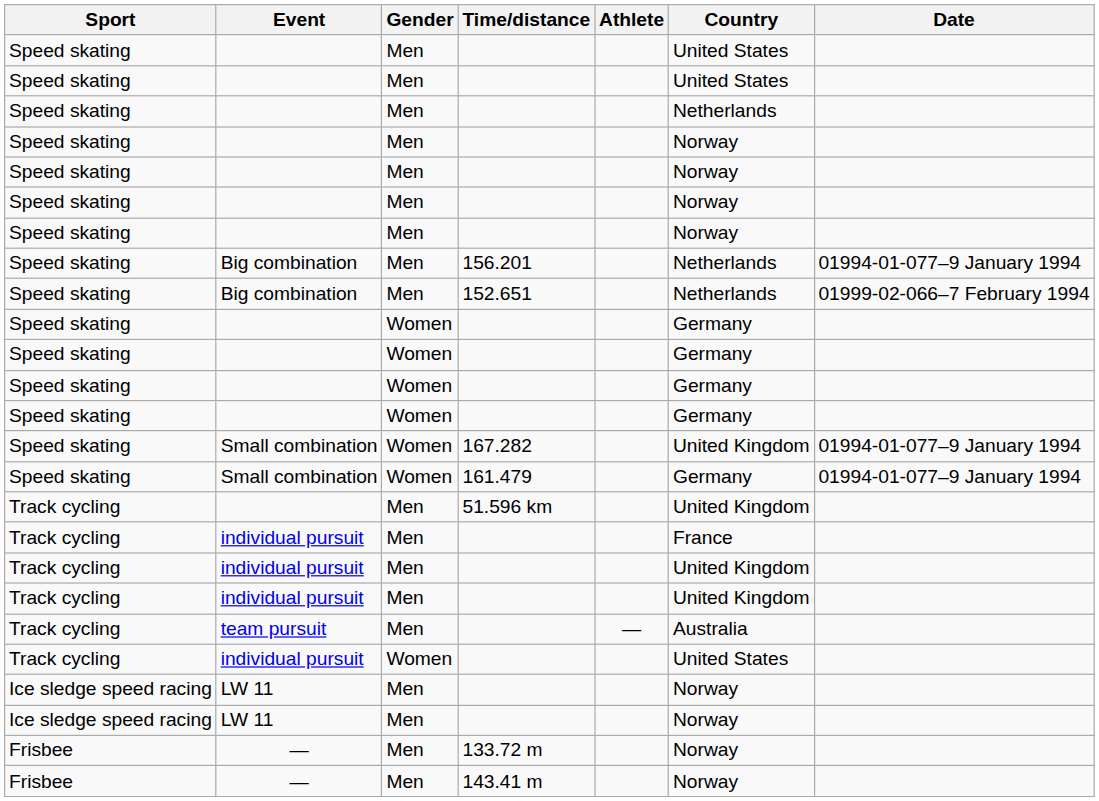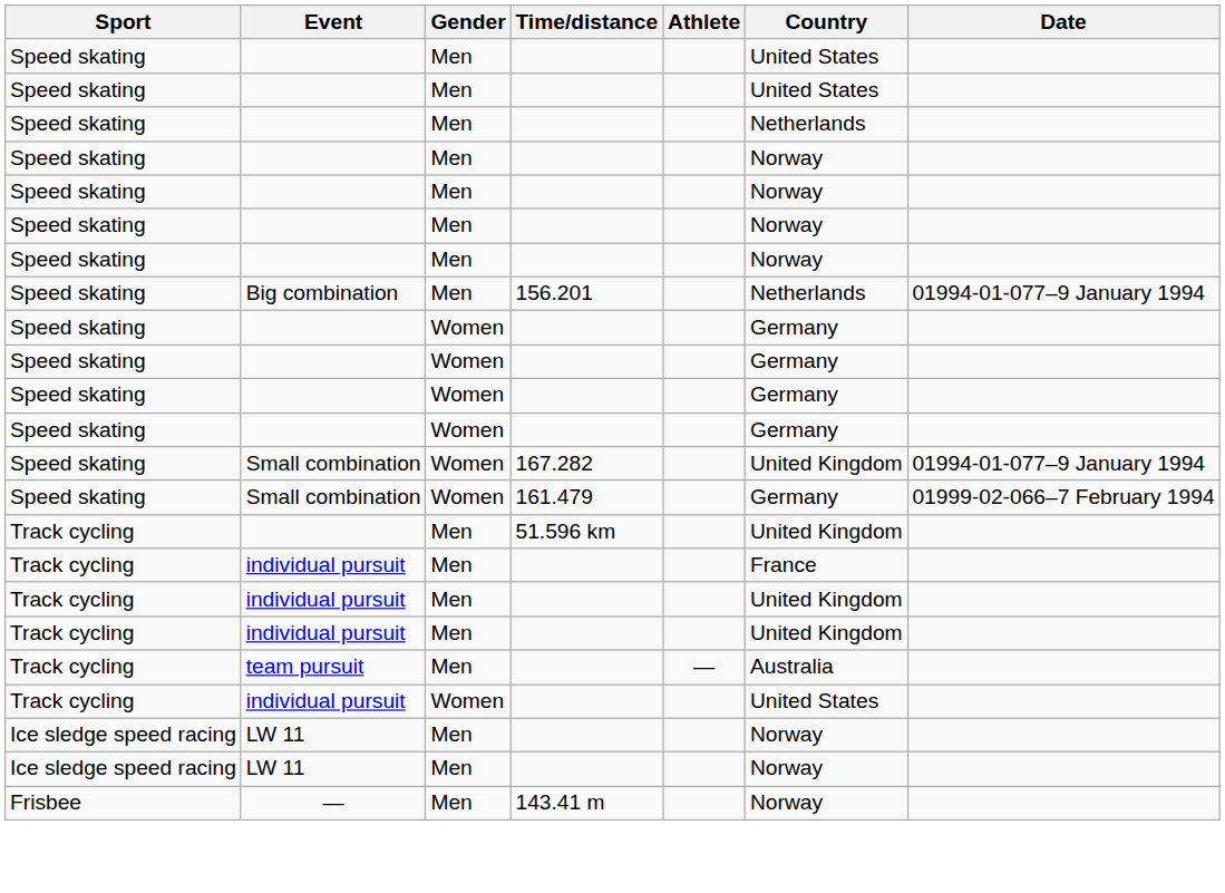 <table class="wikitable sortable">
 <tr>
 <th>Sport</th>
 <th>Event</th>
 <th>Gender</th>
 <th>Time/distance</th>
 <th>Athlete</th>
 <th>Country</th>
 <th>Date</th>
 </tr>
 <tr>
 <td>Speed skating</td>
 <td></td>
 <td>Men</td>
 <td></td>
 <td></td>
 <td>United States</td>
 <td></td>
 </tr>
 <tr>
 <td>Speed skating</td>
 <td></td>
 <td>Men</td>
 <td></td>
 <td></td>
 <td>United States</td>
 <td><a href='#'></a></td>
 </tr>
 <tr>
 <td>Speed skating</td>
 <td></td>
 <td>Men</td>
 <td></td>
 <td></td>
 <td>Netherlands</td>
 <td></td>
 </tr>
 <tr>
 <td>Speed skating</td>
 <td></td>
 <td>Men</td>
 <td></td>
 <td></td>
 <td>Norway</td>
 <td><a href='#'></a></td>
 </tr>
 <tr>
 <td>Speed skating</td>
 <td></td>
 <td>Men</td>
 <td></td>
 <td></td>
 <td>Norway</td>
 <td></td>
 </tr>
 <tr>
 <td>Speed skating</td>
 <td></td>
 <td>Men</td>
 <td></td>
 <td></td>
 <td>Norway</td>
 <td><a href='#'></a></td>
 </tr>
 <tr>
 <td>Speed skating</td>
 <td></td>
 <td>Men</td>
 <td></td>
 <td></td>
 <td>Norway</td>
 <td><a href='#'></a></td>
 </tr>
 <tr>
 <td>Speed skating</td>
 <td>Big combination</td>
 <td>Men</td>
 <td>156.201</td>
 <td></td>
 <td>Netherlands</td>
 <td><span>01994-01-07</span>7–9 January 1994</td>
 </tr>
 <tr>
 <td>Speed skating</td>
-<td>Big combination</td>
-<td>Men</td>
-<td>152.651</td>
-<td></td>
-<td>Netherlands</td>
-<td><span>01999-02-06</span>6–7 February 1994</td>
-</tr>
-<tr>
-<td>Speed skating</td>
 <td></td>
 <td>Women</td>
 <td></td>
 <td></td>
 <td>Germany</td>
 <td></td>
 </tr>
 <tr>
 <td>Speed skating</td>
 <td></td>
 <td>Women</td>
 <td></td>
 <td></td>
 <td>Germany</td>
 <td></td>
 </tr>
 <tr>
 <td>Speed skating</td>
 <td></td>
 <td>Women</td>
 <td></td>
 <td></td>
 <td>Germany</td>
 <td></td>
 </tr>
 <tr>
 <td>Speed skating</td>
 <td></td>
 <td>Women</td>
 <td></td>
 <td></td>
 <td>Germany</td>
 <td></td>
 </tr>
 <tr>
 <td>Speed skating</td>
 <td>Small combination</td>
 <td>Women</td>
 <td>167.282</td>
 <td></td>
 <td>United Kingdom</td>
 <td><span>01994-01-07</span>7–9 January 1994</td>
 </tr>
 <tr>
 <td>Speed skating</td>
 <td>Small combination</td>
 <td>Women</td>
 <td>161.479</td>
 <td></td>
 <td>Germany</td>
-<td><span>01994-01-07</span>7–9 January 1994</td>
+<td><span>01999-02-06</span>6–7 February 1994</td>
 </tr>
 <tr>
 <td>Track cycling</td>
 <td></td>
 <td>Men</td>
 <td>51.596 km</td>
 <td></td>
 <td>United Kingdom</td>
 <td></td>
 </tr>
 <tr>
 <td>Track cycling</td>
 <td> <a href='#'>individual pursuit</a></td>
 <td>Men</td>
 <td></td>
 <td></td>
 <td>France</td>
 <td></td>
 </tr>
 <tr>
 <td>Track cycling</td>
 <td> <a href='#'>individual pursuit</a></td>
 <td>Men</td>
 <td></td>
 <td></td>
 <td>United Kingdom</td>
 <td></td>
 </tr>
 <tr>
 <td>Track cycling</td>
 <td> <a href='#'>individual pursuit</a></td>
 <td>Men</td>
 <td></td>
 <td></td>
 <td>United Kingdom</td>
 <td></td>
 </tr>
 <tr>
 <td>Track cycling</td>
 <td> <a href='#'>team pursuit</a></td>
 <td>Men</td>
 <td></td>
 <td align=center>—</td>
 <td>Australia</td>
 <td></td>
 </tr>
 <tr>
 <td>Track cycling</td>
 <td> <a href='#'>individual pursuit</a></td>
 <td>Women</td>
 <td></td>
 <td></td>
 <td>United States</td>
 <td></td>
 </tr>
 <tr>
 <td>Ice sledge speed racing</td>
 <td>  LW 11</td>
 <td>Men</td>
 <td></td>
 <td></td>
 <td>Norway</td>
 <td></td>
 </tr>
 <tr>
 <td>Ice sledge speed racing</td>
 <td>  LW 11</td>
 <td>Men</td>
 <td></td>
 <td></td>
 <td>Norway</td>
 <td></td>
 </tr>
 <tr>
 <td>Frisbee</td>
 <td align=center>—</td>
 <td>Men</td>
-<td>133.72 m</td>
-<td></td>
-<td>Norway</td>
-<td></td>
-</tr>
-<tr>
-<td>Frisbee</td>
-<td align=center>—</td>
-<td>Men</td>
 <td>143.41 m</td>
 <td></td>
 <td>Norway</td>
 <td></td>
 </tr>
 </table>
